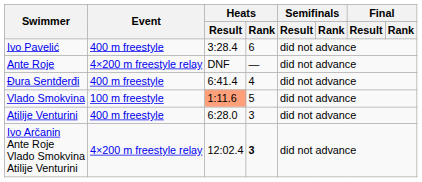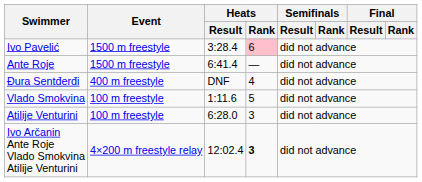 <table class=wikitable style="font-size:90%" style="text-align:center">
 <tr>
 <th rowspan=2>Swimmer</th>
 <th rowspan=2>Event</th>
 <th colspan=2>Heats</th>
 <th colspan=2>Semifinals</th>
 <th colspan=2>Final</th>
 </tr>
 <tr>
 <th>Result</th>
 <th>Rank</th>
 <th>Result</th>
 <th>Rank</th>
 <th>Result</th>
 <th>Rank</th>
 </tr>
 <tr>
 <td align=left><a href='#'>Ivo Pavelić</a></td>
-<td align=left><a href='#'>400 m freestyle</a></td>
+<td align=left><a href='#'>1500 m freestyle</a></td>
 <td>3:28.4</td>
-<td>6</td>
+<td style="background: pink;">6</td>
 <td colspan=4>did not advance</td>
 </tr>
 <tr>
 <td align=left><a href='#'>Ante Roje</a></td>
-<td align=left><a href='#'>4×200 m freestyle relay</a></td>
-<td>DNF</td>
+<td align=left><a href='#'>1500 m freestyle</a></td>
+<td>6:41.4</td>
 <td>—</td>
 <td colspan=4>did not advance</td>
 </tr>
 <tr>
 <td align=left><a href='#'>Đura Sentđerđi</a></td>
 <td align=left><a href='#'>400 m freestyle</a></td>
-<td>6:41.4</td>
+<td>DNF</td>
 <td>4</td>
 <td colspan=4>did not advance</td>
 </tr>
 <tr>
 <td align=left><a href='#'>Vlado Smokvina</a></td>
 <td align=left><a href='#'>100 m freestyle</a></td>
-<td style="background: lightsalmon;">1:11.6</td>
+<td>1:11.6</td>
 <td>5</td>
 <td colspan=4>did not advance</td>
 </tr>
 <tr>
 <td align=left><a href='#'>Atilije Venturini</a></td>
-<td align=left><a href='#'>400 m freestyle</a></td>
+<td align=left><a href='#'>100 m freestyle</a></td>
 <td>6:28.0</td>
 <td>3</td>
 <td colspan=4>did not advance</td>
 </tr>
 <tr>
 <td align=left><a href='#'>Ivo Arčanin</a> <br> Ante Roje <br> Vlado Smokvina <br> Atilije Venturini</td>
 <td align=left><a href='#'>4×200 m freestyle relay</a></td>
 <td>12:02.4</td>
 <td><strong>3</strong></td>
 <td colspan=4>did not advance</td>
 </tr>
 </table>
